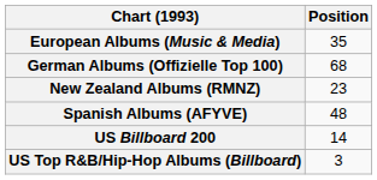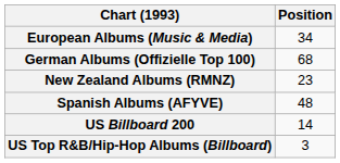 <table class="wikitable sortable plainrowheaders" style="text-align:center">
 <tr>
 <th scope="col">Chart (1993)</th>
 <th scope="col">Position</th>
 </tr>
 <tr>
 <th scope="row">European Albums (<em>Music & Media</em>)</th>
-<td>35</td>
+<td>34</td>
 </tr>
 <tr>
 <th scope="row">German Albums (Offizielle Top 100)</th>
 <td>68</td>
 </tr>
 <tr>
 <th scope="row">New Zealand Albums (RMNZ)</th>
 <td>23</td>
 </tr>
 <tr>
 <th scope="row">Spanish Albums (AFYVE)</th>
 <td>48</td>
 </tr>
 <tr>
 <th scope="row">US <em>Billboard</em> 200</th>
 <td>14</td>
 </tr>
 <tr>
 <th scope="row">US Top R&B/Hip-Hop Albums (<em>Billboard</em>)</th>
 <td>3</td>
 </tr>
 </table>
